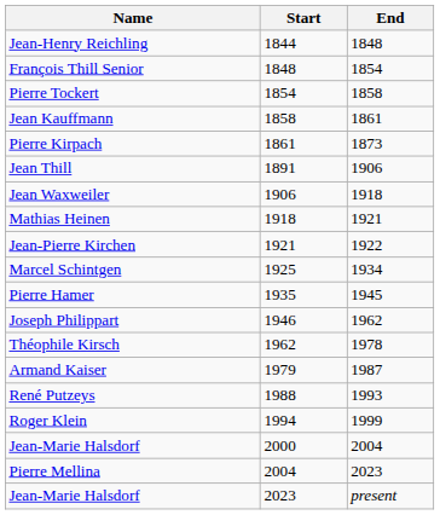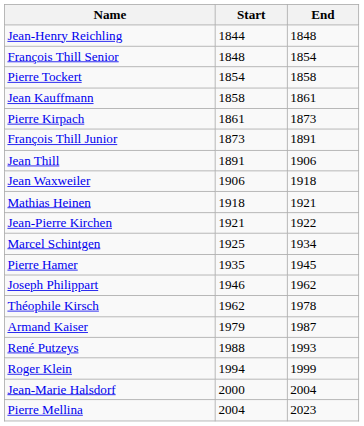 <table class="wikitable">
 <tr>
 <th width=250>Name</th>
 <th width=80>Start</th>
 <th width=80>End</th>
 </tr>
 <tr>
 <td><a href='#'>Jean-Henry Reichling</a></td>
 <td>1844</td>
 <td>1848</td>
 </tr>
 <tr>
 <td><a href='#'>François Thill Senior</a></td>
 <td>1848</td>
 <td>1854</td>
 </tr>
 <tr>
 <td><a href='#'>Pierre Tockert</a></td>
 <td>1854</td>
 <td>1858</td>
 </tr>
 <tr>
 <td><a href='#'>Jean Kauffmann</a></td>
 <td>1858</td>
 <td>1861</td>
 </tr>
 <tr>
 <td><a href='#'>Pierre Kirpach</a></td>
 <td>1861</td>
 <td>1873</td>
+</tr>
+<tr>
+<td><a href='#'>François Thill Junior</a></td>
+<td>1873</td>
+<td>1891</td>
 </tr>
 <tr>
 <td><a href='#'>Jean Thill</a></td>
 <td>1891</td>
 <td>1906</td>
 </tr>
 <tr>
 <td><a href='#'>Jean Waxweiler</a></td>
 <td>1906</td>
 <td>1918</td>
 </tr>
 <tr>
 <td><a href='#'>Mathias Heinen</a></td>
 <td>1918</td>
 <td>1921</td>
 </tr>
 <tr>
 <td><a href='#'>Jean-Pierre Kirchen</a></td>
 <td>1921</td>
 <td>1922</td>
 </tr>
 <tr>
 <td><a href='#'>Marcel Schintgen</a></td>
 <td>1925</td>
 <td>1934</td>
 </tr>
 <tr>
 <td><a href='#'>Pierre Hamer</a></td>
 <td>1935</td>
 <td>1945</td>
 </tr>
 <tr>
 <td><a href='#'>Joseph Philippart</a></td>
 <td>1946</td>
 <td>1962</td>
 </tr>
 <tr>
 <td><a href='#'>Théophile Kirsch</a></td>
 <td>1962</td>
 <td>1978</td>
 </tr>
 <tr>
 <td><a href='#'>Armand Kaiser</a></td>
 <td>1979</td>
 <td>1987</td>
 </tr>
 <tr>
 <td><a href='#'>René Putzeys</a></td>
 <td>1988</td>
 <td>1993</td>
 </tr>
 <tr>
 <td><a href='#'>Roger Klein</a></td>
 <td>1994</td>
 <td>1999</td>
 </tr>
 <tr>
 <td><a href='#'>Jean-Marie Halsdorf</a></td>
 <td>2000</td>
 <td>2004</td>
 </tr>
 <tr>
 <td><a href='#'>Pierre Mellina</a></td>
 <td>2004</td>
 <td>2023</td>
 </tr>
-<tr>
-<td><a href='#'>Jean-Marie Halsdorf</a></td>
-<td>2023</td>
-<td><em>present</em></td>
-</tr>
 </table>
